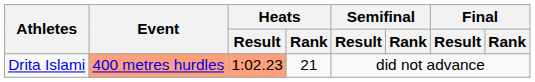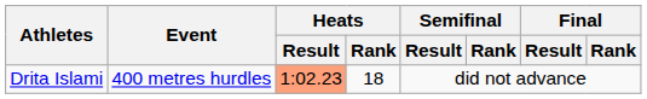 <table class="wikitable" border="1" style="font-size:90%">
 <tr>
 <th rowspan="2">Athletes</th>
 <th rowspan="2">Event</th>
 <th colspan="2">Heats</th>
 <th colspan="2">Semifinal</th>
 <th colspan="2">Final</th>
 </tr>
 <tr>
 <th>Result</th>
 <th>Rank</th>
 <th>Result</th>
 <th>Rank</th>
 <th>Result</th>
 <th>Rank</th>
 </tr>
 <tr>
 <td><a href='#'>Drita Islami</a></td>
-<td style="background: lightsalmon;"><a href='#'>400 metres hurdles</a></td>
+<td><a href='#'>400 metres hurdles</a></td>
 <td align=center style="background: lightsalmon;">1:02.23</td>
-<td align=center>21</td>
+<td align=center>18</td>
 <td align=center colspan=4>did not advance</td>
 </tr>
 </table>
